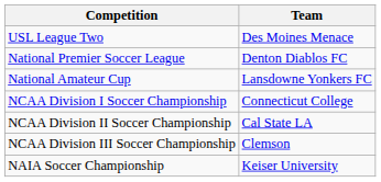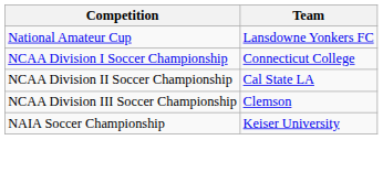 <table class="wikitable">
 <tr>
 <th>Competition</th>
 <th>Team</th>
-</tr>
-<tr>
-<td><a href='#'>USL League Two</a></td>
-<td><a href='#'>Des Moines Menace</a></td>
-</tr>
-<tr>
-<td><a href='#'>National Premier Soccer League</a></td>
-<td><a href='#'>Denton Diablos FC</a></td>
 </tr>
 <tr>
 <td><a href='#'>National Amateur Cup</a></td>
 <td><a href='#'>Lansdowne Yonkers FC</a></td>
 </tr>
 <tr>
 <td><a href='#'>NCAA Division I Soccer Championship</a></td>
 <td><a href='#'>Connecticut College</a></td>
 </tr>
 <tr>
 <td>NCAA Division II Soccer Championship</td>
 <td><a href='#'>Cal State LA</a></td>
 </tr>
 <tr>
 <td>NCAA Division III Soccer Championship</td>
 <td><a href='#'>Clemson</a></td>
 </tr>
 <tr>
 <td>NAIA Soccer Championship</td>
 <td><a href='#'>Keiser University</a></td>
 </tr>
 </table>
